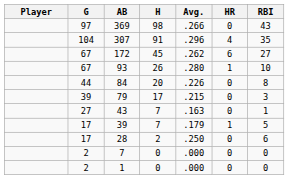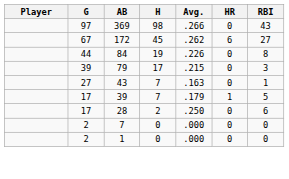 <table class="wikitable sortable">
 <tr>
 <th bgcolor="#DDDDFF" width="16%">Player</th>
 <th bgcolor="#DDDDFF" width="9%">G</th>
 <th bgcolor="#DDDDFF" width="9%">AB</th>
 <th bgcolor="#DDDDFF" width="9%">H</th>
 <th bgcolor="#DDDDFF" width="9%">Avg.</th>
 <th bgcolor="#DDDDFF" width="9%">HR</th>
 <th bgcolor="#DDDDFF" width="9%">RBI</th>
 </tr>
 <tr align="center">
 <td></td>
 <td>97</td>
 <td>369</td>
 <td>98</td>
 <td>.266</td>
 <td>0</td>
 <td>43</td>
 </tr>
 <tr align="center">
 <td></td>
-<td>104</td>
-<td>307</td>
-<td>91</td>
-<td>.296</td>
-<td>4</td>
-<td>35</td>
-</tr>
-<tr align="center">
-<td></td>
 <td>67</td>
 <td>172</td>
 <td>45</td>
 <td>.262</td>
 <td>6</td>
 <td>27</td>
 </tr>
 <tr align="center">
 <td></td>
-<td>67</td>
-<td>93</td>
-<td>26</td>
-<td>.280</td>
-<td>1</td>
-<td>10</td>
-</tr>
-<tr align="center">
-<td></td>
 <td>44</td>
 <td>84</td>
-<td>20</td>
+<td>19</td>
 <td>.226</td>
 <td>0</td>
 <td>8</td>
 </tr>
 <tr align="center">
 <td></td>
 <td>39</td>
 <td>79</td>
 <td>17</td>
 <td>.215</td>
 <td>0</td>
 <td>3</td>
 </tr>
 <tr align="center">
 <td></td>
 <td>27</td>
 <td>43</td>
 <td>7</td>
 <td>.163</td>
 <td>0</td>
 <td>1</td>
 </tr>
 <tr align="center">
 <td></td>
 <td>17</td>
 <td>39</td>
 <td>7</td>
 <td>.179</td>
 <td>1</td>
 <td>5</td>
 </tr>
 <tr align="center">
 <td></td>
 <td>17</td>
 <td>28</td>
 <td>2</td>
 <td>.250</td>
 <td>0</td>
 <td>6</td>
 </tr>
 <tr align="center">
 <td></td>
 <td>2</td>
 <td>7</td>
 <td>0</td>
 <td>.000</td>
 <td>0</td>
 <td>0</td>
 </tr>
 <tr align="center">
 <td></td>
 <td>2</td>
 <td>1</td>
 <td>0</td>
 <td>.000</td>
 <td>0</td>
 <td>0</td>
 </tr>
 </table>
